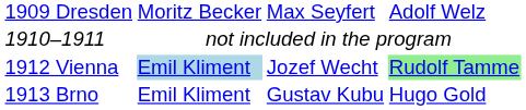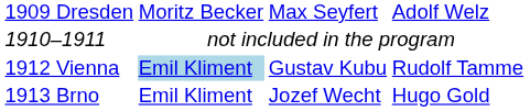 <table>
 <tr>
 <td><a href='#'>1909 Dresden</a></td>
 <td> <a href='#'>Moritz Becker</a></td>
 <td> <a href='#'>Max Seyfert</a></td>
 <td> <a href='#'>Adolf Welz</a></td>
 </tr>
 <tr>
 <td><em>1910–1911</em></td>
 <td colspan=3 align=center><em>not included in the program</em></td>
 </tr>
 <tr>
 <td><a href='#'>1912 Vienna</a></td>
 <td style="background: lightblue;"> <a href='#'>Emil Kliment</a></td>
-<td> <a href='#'>Jozef Wecht</a></td>
-<td style="background: lightgreen;"> <a href='#'>Rudolf Tamme</a></td>
+<td>  <a href='#'>Gustav Kubu</a></td>
+<td> <a href='#'>Rudolf Tamme</a></td>
 </tr>
 <tr>
 <td><a href='#'>1913 Brno</a></td>
 <td> <a href='#'>Emil Kliment</a></td>
-<td>  <a href='#'>Gustav Kubu</a></td>
+<td> <a href='#'>Jozef Wecht</a></td>
 <td> <a href='#'>Hugo Gold</a></td>
 </tr>
 </table>
